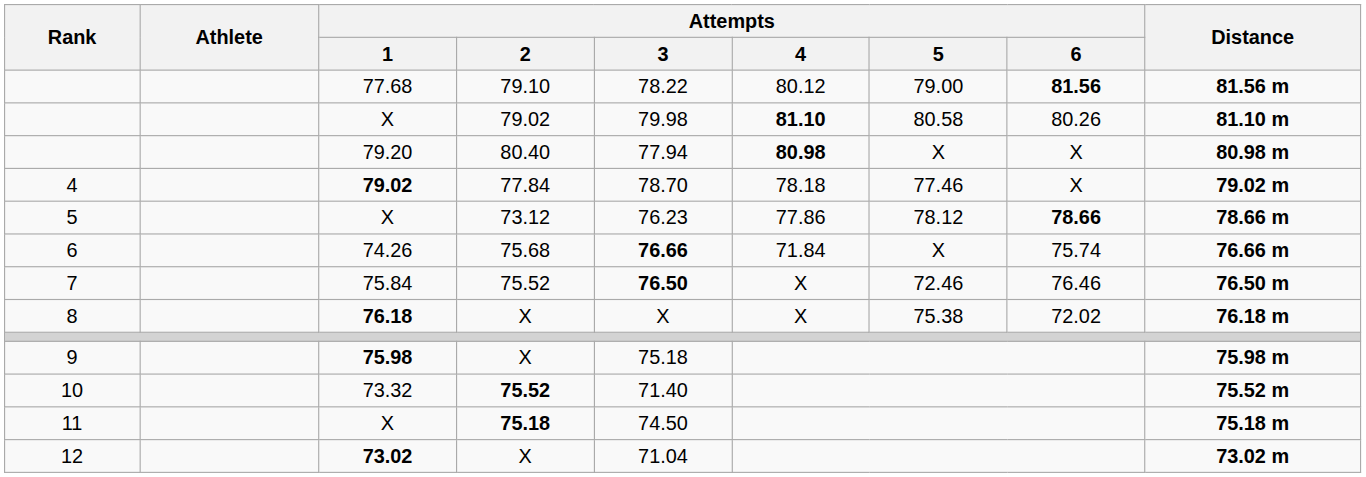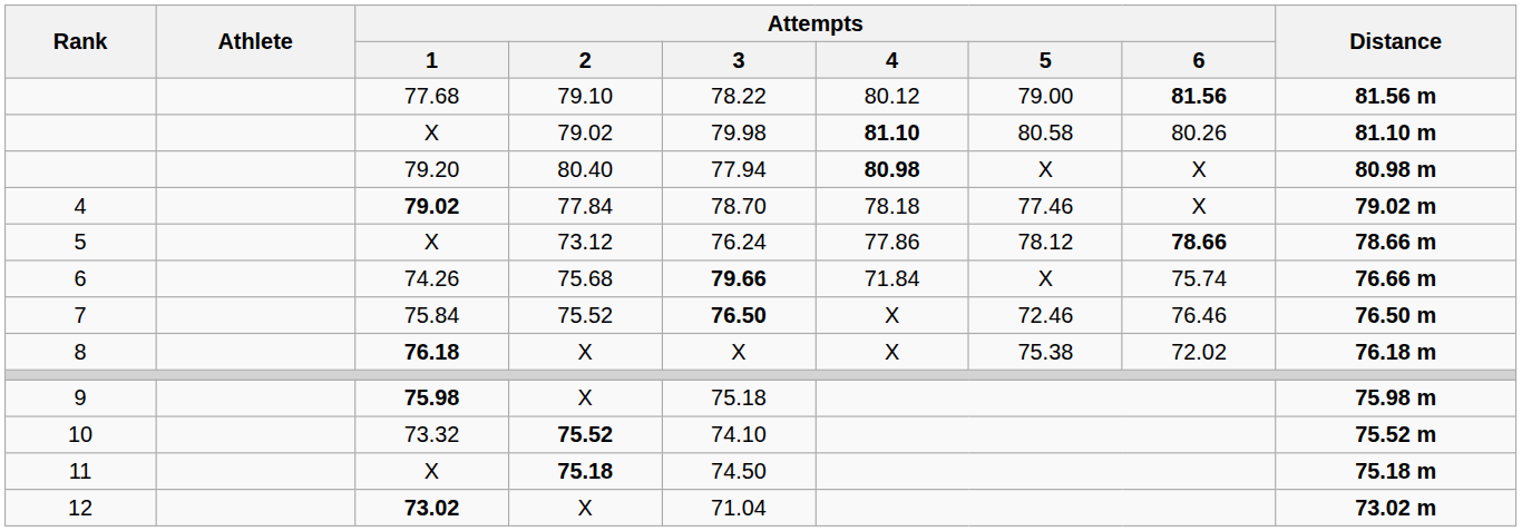 <table class="wikitable" style=" text-align:center; font-size:110%;" width="95%">
 <tr>
 <th rowspan="2">Rank</th>
 <th rowspan="2">Athlete</th>
 <th colspan="6">Attempts</th>
 <th rowspan="2">Distance</th>
 </tr>
 <tr>
 <th>1</th>
 <th>2</th>
 <th>3</th>
 <th>4</th>
 <th>5</th>
 <th>6</th>
 </tr>
 <tr>
 <td></td>
 <td align=left></td>
 <td>77.68</td>
 <td>79.10</td>
 <td>78.22</td>
 <td>80.12</td>
 <td>79.00</td>
 <td><strong>81.56</strong></td>
 <td><strong>81.56 m </strong></td>
 </tr>
 <tr>
 <td></td>
 <td align=left></td>
 <td>X</td>
 <td>79.02</td>
 <td>79.98</td>
 <td><strong>81.10</strong></td>
 <td>80.58</td>
 <td>80.26</td>
 <td><strong>81.10 m </strong></td>
 </tr>
 <tr>
 <td></td>
 <td align=left></td>
 <td>79.20</td>
 <td>80.40</td>
 <td>77.94</td>
 <td><strong>80.98</strong></td>
 <td>X</td>
 <td>X</td>
 <td><strong>80.98 m </strong></td>
 </tr>
 <tr>
 <td>4</td>
 <td align=left></td>
 <td><strong>79.02</strong></td>
 <td>77.84</td>
 <td>78.70</td>
 <td>78.18</td>
 <td>77.46</td>
 <td>X</td>
 <td><strong>79.02 m </strong></td>
 </tr>
 <tr>
 <td>5</td>
 <td align=left></td>
 <td>X</td>
 <td>73.12</td>
-<td>76.23</td>
+<td>76.24</td>
 <td>77.86</td>
 <td>78.12</td>
 <td><strong>78.66</strong></td>
 <td><strong>78.66 m </strong></td>
 </tr>
 <tr>
 <td>6</td>
 <td align=left></td>
 <td>74.26</td>
 <td>75.68</td>
-<td><strong>76.66</strong></td>
+<td><strong>79.66</strong></td>
 <td>71.84</td>
 <td>X</td>
 <td>75.74</td>
 <td><strong>76.66 m </strong></td>
 </tr>
 <tr>
 <td>7</td>
 <td align=left></td>
 <td>75.84</td>
 <td>75.52</td>
 <td><strong>76.50</strong></td>
 <td>X</td>
 <td>72.46</td>
 <td>76.46</td>
 <td><strong>76.50 m </strong></td>
 </tr>
 <tr>
 <td>8</td>
 <td align=left></td>
 <td><strong>76.18</strong></td>
 <td>X</td>
 <td>X</td>
 <td>X</td>
 <td>75.38</td>
 <td>72.02</td>
 <td><strong>76.18 m </strong></td>
 </tr>
 <tr>
 <td colspan=9 bgcolor=lightgray></td>
 </tr>
 <tr>
 <td>9</td>
 <td align=left></td>
 <td><strong>75.98</strong></td>
 <td>X</td>
 <td>75.18</td>
 <td colspan=3></td>
 <td><strong>75.98 m </strong></td>
 </tr>
 <tr>
 <td>10</td>
 <td align=left></td>
 <td>73.32</td>
 <td><strong>75.52</strong></td>
-<td>71.40</td>
+<td>74.10</td>
 <td colspan=3></td>
 <td><strong>75.52 m </strong></td>
 </tr>
 <tr>
 <td>11</td>
 <td align=left></td>
 <td>X</td>
 <td><strong>75.18</strong></td>
 <td>74.50</td>
 <td colspan=3></td>
 <td><strong>75.18 m </strong></td>
 </tr>
 <tr>
 <td>12</td>
 <td align=left></td>
 <td><strong>73.02</strong></td>
 <td>X</td>
 <td>71.04</td>
 <td colspan=3></td>
 <td><strong>73.02 m </strong></td>
 </tr>
 </table>
